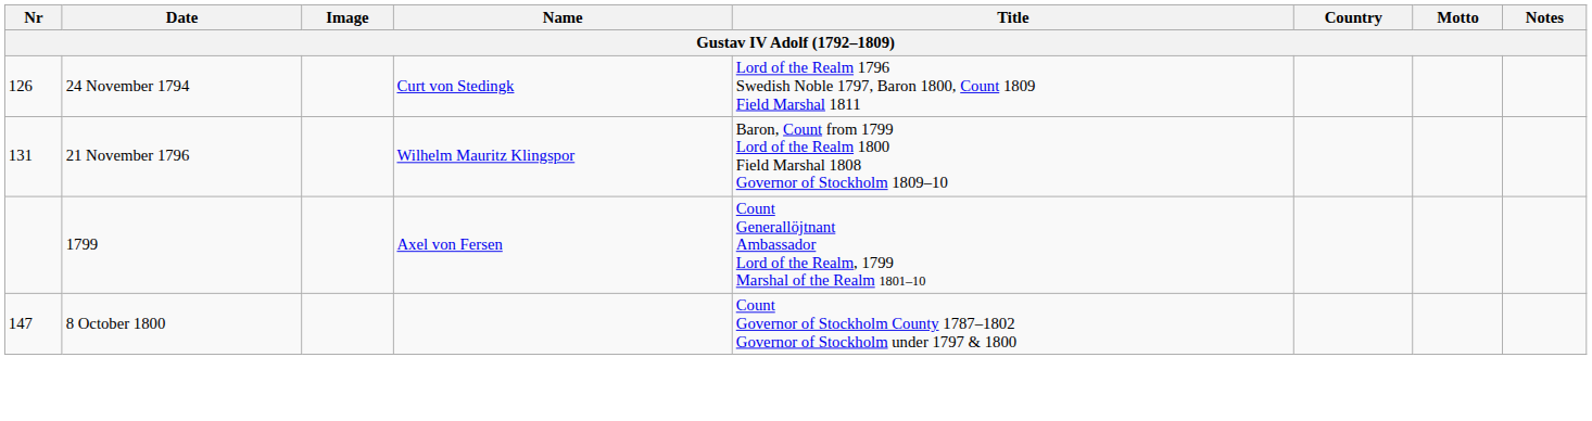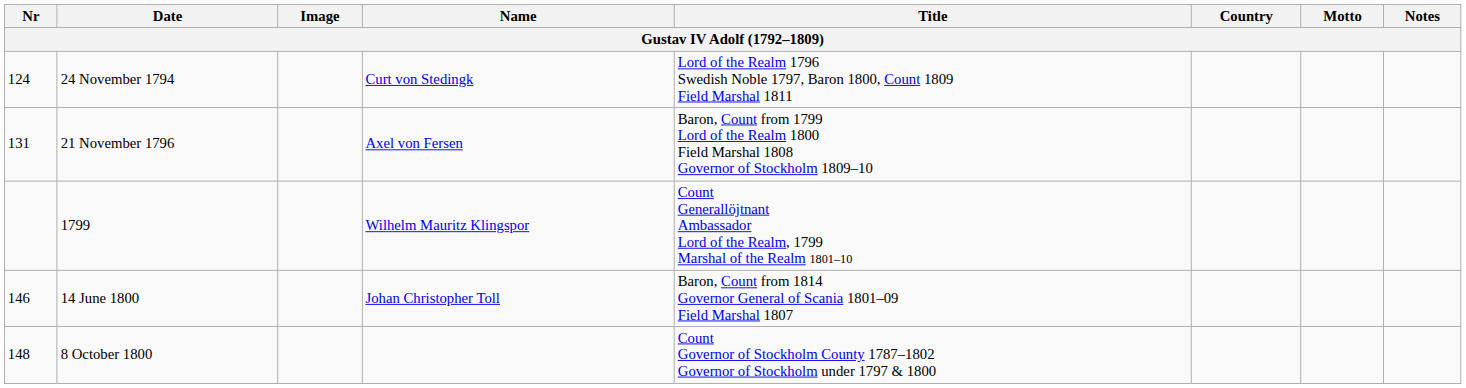 <table class="wikitable" width=100%>
 <tr>
 <th>Nr</th>
 <th>Date</th>
 <th>Image</th>
 <th>Name</th>
 <th>Title</th>
 <th>Country</th>
 <th>Motto</th>
 <th>Notes</th>
 </tr>
 <tr>
 <th colspan=8>Gustav IV Adolf (1792–1809)</th>
 </tr>
 <tr>
-<td>126</td>
+<td>124</td>
 <td>24 November 1794</td>
 <td></td>
 <td><a href='#'>Curt von Stedingk</a></td>
 <td><a href='#'>Lord of the Realm</a> 1796<br>Swedish Noble 1797, Baron 1800, <a href='#'>Count</a> 1809<br><a href='#'>Field Marshal</a> 1811</td>
 <td></td>
 <td></td>
 <td></td>
 </tr>
 <tr>
 <td>131</td>
 <td>21 November 1796</td>
 <td></td>
-<td><a href='#'>Wilhelm Mauritz Klingspor</a></td>
+<td><a href='#'>Axel von Fersen</a></td>
 <td>Baron, <a href='#'>Count</a> from 1799<br><a href='#'>Lord of the Realm</a> 1800<br>Field Marshal 1808<br><a href='#'>Governor of Stockholm</a> 1809–10</td>
 <td></td>
 <td></td>
 <td></td>
 </tr>
 <tr>
 <td></td>
 <td>1799</td>
 <td></td>
-<td><a href='#'>Axel von Fersen</a></td>
+<td><a href='#'>Wilhelm Mauritz Klingspor</a></td>
 <td><a href='#'>Count</a><br><a href='#'>Generallöjtnant</a><br><a href='#'>Ambassador</a><br><a href='#'>Lord of the Realm</a>, 1799<br><a href='#'>Marshal of the Realm</a> <small>1801–10</small></td>
 <td></td>
 <td></td>
 <td></td>
 </tr>
 <tr>
-<td>147</td>
+<td>146</td>
+<td>14 June 1800</td>
+<td></td>
+<td><a href='#'>Johan Christopher Toll</a></td>
+<td>Baron, <a href='#'>Count</a> from 1814<br><a href='#'>Governor General of Scania</a> 1801–09<br><a href='#'>Field Marshal</a> 1807</td>
+<td></td>
+<td></td>
+<td></td>
+</tr>
+<tr>
+<td>148</td>
 <td>8 October 1800</td>
 <td></td>
 <td></td>
 <td><a href='#'>Count</a><br><a href='#'>Governor of Stockholm County</a> 1787–1802<br><a href='#'>Governor of Stockholm</a> under 1797 & 1800</td>
 <td></td>
 <td></td>
 <td></td>
 </tr>
 </table>
